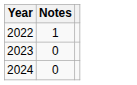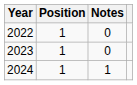 <table class="wikitable plainrowheaders" style="text-align:center;">
 <tr>
 <th>Year</th>
+<th>Position</th>
 <th>Notes</th>
 <th></th>
 </tr>
 <tr>
 <td>2022</td>
-<td> 1</td>
+<td>1</td>
+<td> 0</td>
 <td rowspan="1"></td>
 </tr>
 <tr>
 <td>2023</td>
+<td>1</td>
 <td> 0</td>
 <td rowspan="1"></td>
 </tr>
 <tr>
 <td>2024</td>
-<td> 0</td>
+<td>1</td>
+<td> 1</td>
 <td rowspan="1"></td>
 </tr>
 </table>
